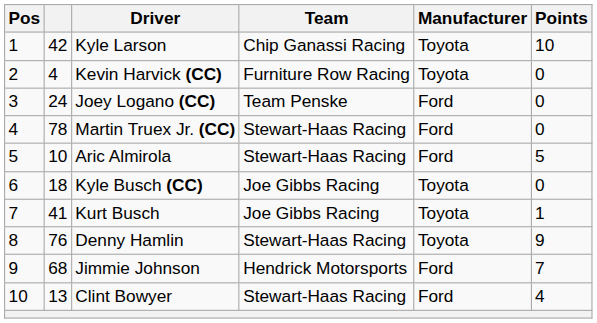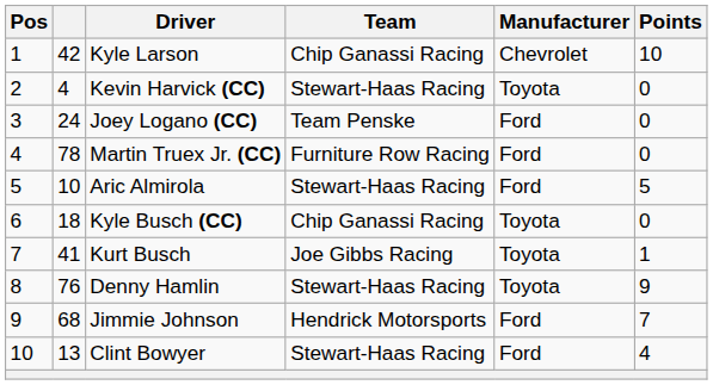 <table class="wikitable" style="font-size:98%">
 <tr>
 <th>Pos</th>
 <th></th>
 <th>Driver</th>
 <th>Team</th>
 <th>Manufacturer</th>
 <th>Points</th>
 </tr>
 <tr>
 <td>1</td>
 <td>42</td>
 <td>Kyle Larson</td>
 <td>Chip Ganassi Racing</td>
-<td>Toyota</td>
+<td>Chevrolet</td>
 <td>10</td>
 </tr>
 <tr>
 <td>2</td>
 <td>4</td>
 <td>Kevin Harvick <strong>(CC)</strong></td>
-<td>Furniture Row Racing</td>
+<td>Stewart-Haas Racing</td>
 <td>Toyota</td>
 <td>0</td>
 </tr>
 <tr>
 <td>3</td>
 <td>24</td>
 <td>Joey Logano <strong>(CC)</strong></td>
 <td>Team Penske</td>
 <td>Ford</td>
 <td>0</td>
 </tr>
 <tr>
 <td>4</td>
 <td>78</td>
 <td>Martin Truex Jr. <strong>(CC)</strong></td>
-<td>Stewart-Haas Racing</td>
+<td>Furniture Row Racing</td>
 <td>Ford</td>
 <td>0</td>
 </tr>
 <tr>
 <td>5</td>
 <td>10</td>
 <td>Aric Almirola</td>
 <td>Stewart-Haas Racing</td>
 <td>Ford</td>
 <td>5</td>
 </tr>
 <tr>
 <td>6</td>
 <td>18</td>
 <td>Kyle Busch <strong>(CC)</strong></td>
-<td>Joe Gibbs Racing</td>
+<td>Chip Ganassi Racing</td>
 <td>Toyota</td>
 <td>0</td>
 </tr>
 <tr>
 <td>7</td>
 <td>41</td>
 <td>Kurt Busch</td>
 <td>Joe Gibbs Racing</td>
 <td>Toyota</td>
 <td>1</td>
 </tr>
 <tr>
 <td>8</td>
 <td>76</td>
 <td>Denny Hamlin</td>
 <td>Stewart-Haas Racing</td>
 <td>Toyota</td>
 <td>9</td>
 </tr>
 <tr>
 <td>9</td>
 <td>68</td>
 <td>Jimmie Johnson</td>
 <td>Hendrick Motorsports</td>
 <td>Ford</td>
 <td>7</td>
 </tr>
 <tr>
 <td>10</td>
 <td>13</td>
 <td>Clint Bowyer</td>
 <td>Stewart-Haas Racing</td>
 <td>Ford</td>
 <td>4</td>
 </tr>
 <tr>
 <th colspan="6"></th>
 </tr>
 </table>
